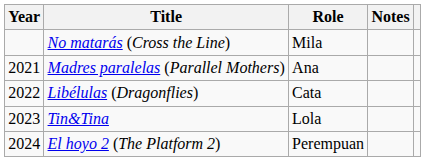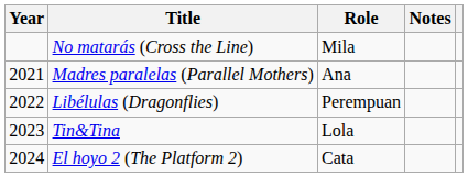 <table class="wikitable sortable">
 <tr>
 <th>Year</th>
 <th>Title</th>
 <th>Role</th>
 <th class="unsortable">Notes</th>
 <th></th>
 </tr>
 <tr>
 <td></td>
 <td><em><a href='#'>No matarás</a></em> (<em>Cross the Line</em>)</td>
 <td>Mila</td>
 <td></td>
 <td align = "center"></td>
 </tr>
 <tr>
 <td align = "center">2021</td>
 <td><em><a href='#'>Madres paralelas</a></em> (<em>Parallel Mothers</em>)</td>
 <td>Ana</td>
 <td></td>
 <td align = "center"></td>
 </tr>
 <tr>
 <td align = "center">2022</td>
 <td><em><a href='#'>Libélulas</a></em> (<em>Dragonflies</em>)</td>
-<td>Cata</td>
+<td>Perempuan</td>
 <td></td>
 <td align = "center"></td>
 </tr>
 <tr>
 <td align = "center">2023</td>
 <td><em><a href='#'>Tin&Tina</a></em></td>
 <td>Lola</td>
 <td></td>
 <td align = "center"></td>
 </tr>
 <tr>
 <td align = "center">2024</td>
 <td><em><a href='#'>El hoyo 2</a></em> (<em>The Platform 2</em>)</td>
-<td>Perempuan</td>
+<td>Cata</td>
 <td></td>
 <td></td>
 </tr>
 </table>
